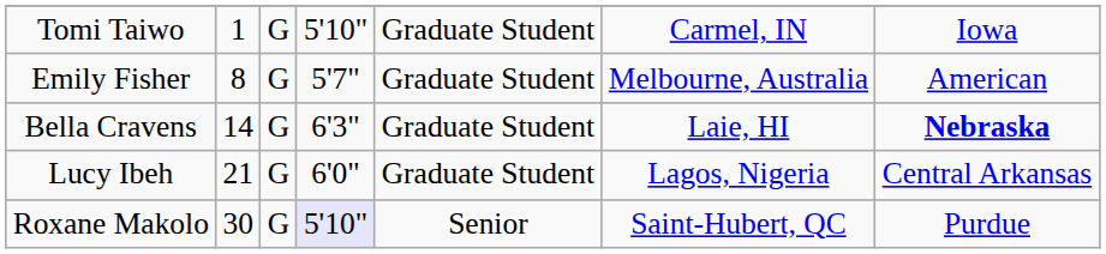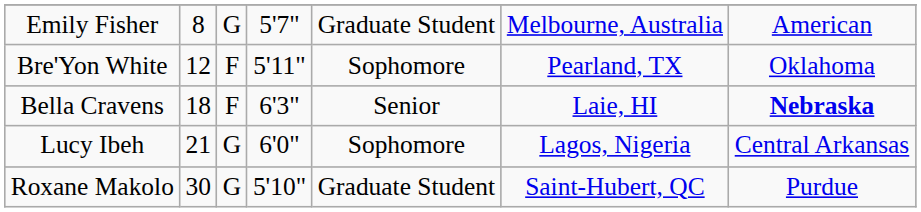 <table class="wikitable sortable" style="text-align: center">
 <tr align=center>
-</tr>
-<tr>
-<td>Tomi Taiwo</td>
-<td>1</td>
-<td>G</td>
-<td>5'10"</td>
-<td>Graduate Student</td>
-<td><a href='#'>Carmel, IN</a></td>
-<td><a href='#'>Iowa</a></td>
 </tr>
 <tr>
 <td>Emily Fisher</td>
 <td>8</td>
 <td>G</td>
 <td>5'7"</td>
 <td>Graduate Student</td>
 <td><a href='#'>Melbourne, Australia</a></td>
 <td><a href='#'>American</a></td>
 </tr>
 <tr>
+<td>Bre'Yon White</td>
+<td>12</td>
+<td>F</td>
+<td>5'11"</td>
+<td>Sophomore</td>
+<td><a href='#'>Pearland, TX</a></td>
+<td><a href='#'>Oklahoma</a></td>
+</tr>
+<tr>
 <td>Bella Cravens</td>
-<td>14</td>
-<td>G</td>
+<td>18</td>
+<td>F</td>
 <td>6'3"</td>
-<td>Graduate Student</td>
+<td>Senior</td>
 <td><a href='#'>Laie, HI</a></td>
 <td><strong><a href='#'>Nebraska</a></strong></td>
 </tr>
 <tr>
 <td>Lucy Ibeh</td>
 <td>21</td>
 <td>G</td>
 <td>6'0"</td>
-<td>Graduate Student</td>
+<td>Sophomore</td>
 <td><a href='#'>Lagos, Nigeria</a></td>
 <td><a href='#'>Central Arkansas</a></td>
 </tr>
 <tr>
 <td>Roxane Makolo</td>
 <td>30</td>
 <td>G</td>
-<td style="background: lavender;">5'10"</td>
-<td>Senior</td>
+<td>5'10"</td>
+<td>Graduate Student</td>
 <td><a href='#'>Saint-Hubert, QC</a></td>
 <td><a href='#'>Purdue</a></td>
 </tr>
 </table>
